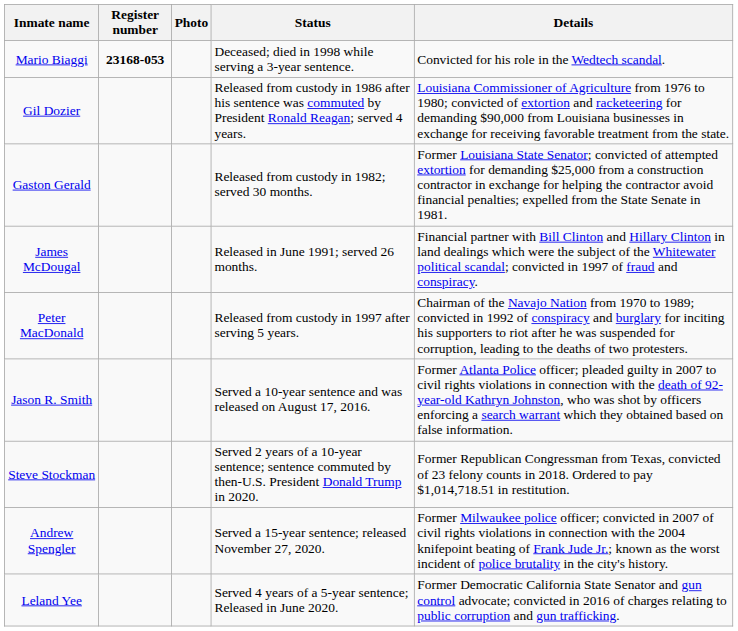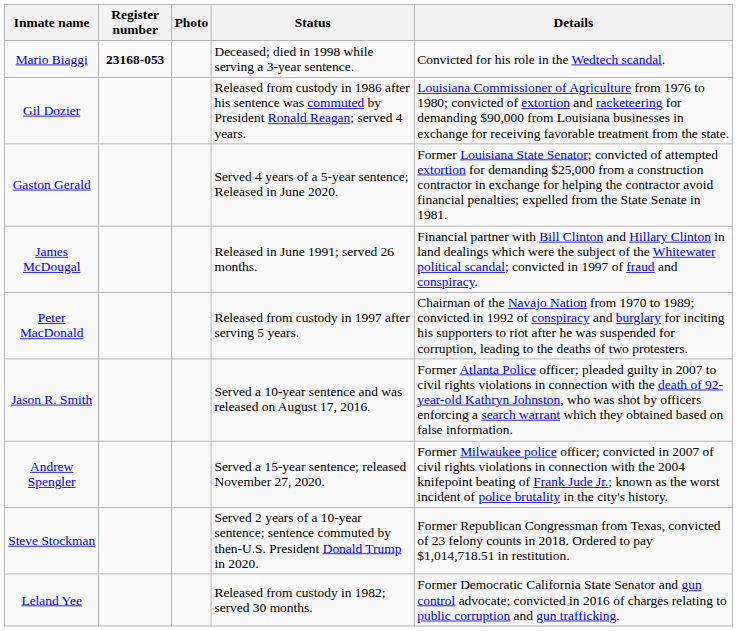 <table class="wikitable sortable">
 <tr>
 <th width=13%>Inmate name</th>
 <th width=10%>Register number</th>
 <th width=5%>Photo</th>
 <th width=28%>Status</th>
 <th width=49%>Details</th>
 </tr>
 <tr>
 <td style="text-align:center;"><a href='#'>Mario Biaggi</a></td>
 <td style="text-align:center;"><strong>23168-053</strong></td>
 <td></td>
 <td>Deceased; died in 1998 while serving a 3-year sentence.</td>
 <td>Convicted for his role in the <a href='#'>Wedtech scandal</a>.</td>
 </tr>
 <tr>
 <td style="text-align:center;"><a href='#'>Gil Dozier</a></td>
 <td style="text-align:center;"></td>
 <td></td>
 <td>Released from custody in 1986 after his sentence was <a href='#'>commuted</a> by President <a href='#'>Ronald Reagan</a>; served 4 years.</td>
 <td><a href='#'>Louisiana Commissioner of Agriculture</a> from 1976 to 1980; convicted of <a href='#'>extortion</a> and <a href='#'>racketeering</a> for demanding $90,000 from Louisiana businesses in exchange for receiving favorable treatment from the state.</td>
 </tr>
 <tr>
 <td style="text-align:center;"><a href='#'>Gaston Gerald</a></td>
 <td style="text-align:center;"></td>
 <td></td>
-<td>Released from custody in 1982; served 30 months.</td>
+<td>Served 4 years of a 5-year sentence; Released in June 2020.</td>
 <td>Former <a href='#'>Louisiana State Senator</a>; convicted of attempted <a href='#'>extortion</a> for demanding $25,000 from a construction contractor in exchange for helping the contractor avoid financial penalties; expelled from the State Senate in 1981.</td>
 </tr>
 <tr>
 <td style="text-align:center;"><a href='#'>James McDougal</a></td>
 <td style="text-align:center;"></td>
 <td></td>
 <td>Released in June 1991; served 26 months.</td>
 <td>Financial partner with <a href='#'>Bill Clinton</a> and <a href='#'>Hillary Clinton</a> in land dealings which were the subject of the <a href='#'>Whitewater political scandal</a>; convicted in 1997 of <a href='#'>fraud</a> and <a href='#'>conspiracy</a>.</td>
 </tr>
 <tr>
 <td style="text-align:center;"><a href='#'>Peter MacDonald</a></td>
 <td style="text-align:center;"></td>
 <td></td>
 <td>Released from custody in 1997 after serving 5 years.</td>
 <td>Chairman of the <a href='#'>Navajo Nation</a> from 1970 to 1989; convicted in 1992 of <a href='#'>conspiracy</a> and <a href='#'>burglary</a> for inciting his supporters to riot after he was suspended for corruption, leading to the deaths of two protesters.</td>
 </tr>
 <tr>
 <td style="text-align:center;"><a href='#'>Jason R. Smith</a></td>
 <td style="text-align:center;"></td>
 <td></td>
 <td>Served a 10-year sentence and was released on August 17, 2016.</td>
 <td>Former <a href='#'>Atlanta Police</a> officer; pleaded guilty in 2007 to civil rights violations in connection with the <a href='#'>death of 92-year-old Kathryn Johnston</a>, who was shot by officers enforcing a <a href='#'>search warrant</a> which they obtained based on false information.</td>
 </tr>
 <tr>
+<td style="text-align:center;"><a href='#'>Andrew Spengler</a></td>
+<td style="text-align:center;"></td>
+<td></td>
+<td>Served a 15-year sentence; released November 27, 2020.</td>
+<td>Former <a href='#'>Milwaukee police</a> officer; convicted in 2007 of civil rights violations in connection with the 2004 knifepoint beating of <a href='#'>Frank Jude Jr.</a>; known as the worst incident of <a href='#'>police brutality</a> in the city's history.</td>
+</tr>
+<tr>
 <td style="text-align:center;"><a href='#'>Steve Stockman</a></td>
 <td style="text-align:center;"></td>
 <td></td>
 <td>Served 2 years of a 10-year sentence; sentence commuted by then-U.S. President <a href='#'>Donald Trump</a> in 2020.</td>
 <td>Former Republican Congressman from Texas, convicted of 23 felony counts in 2018. Ordered to pay $1,014,718.51 in restitution.</td>
 </tr>
 <tr>
-<td style="text-align:center;"><a href='#'>Andrew Spengler</a></td>
-<td style="text-align:center;"></td>
-<td></td>
-<td>Served a 15-year sentence; released November 27, 2020.</td>
-<td>Former <a href='#'>Milwaukee police</a> officer; convicted in 2007 of civil rights violations in connection with the 2004 knifepoint beating of <a href='#'>Frank Jude Jr.</a>; known as the worst incident of <a href='#'>police brutality</a> in the city's history.</td>
-</tr>
-<tr>
 <td style="text-align:center;"><a href='#'>Leland Yee</a></td>
 <td style="text-align:center;"></td>
 <td></td>
-<td>Served 4 years of a 5-year sentence; Released in June 2020.</td>
+<td>Released from custody in 1982; served 30 months.</td>
 <td>Former Democratic California State Senator and <a href='#'>gun control</a> advocate; convicted in 2016 of charges relating to <a href='#'>public corruption</a> and <a href='#'>gun trafficking</a>.</td>
 </tr>
 </table>
